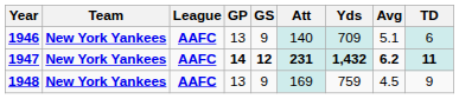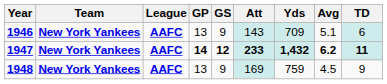 <table class=wikitable style="text-align:center;">
 <tr>
 <th>Year</th>
 <th>Team</th>
 <th>League</th>
 <th>GP</th>
 <th>GS</th>
 <th>Att</th>
 <th>Yds</th>
 <th>Avg</th>
 <th>TD</th>
 </tr>
 <tr>
 <td><strong><a href='#'>1946</a></strong></td>
 <td><strong><a href='#'>New York Yankees</a></strong></td>
 <td><strong><a href='#'>AAFC</a></strong></td>
 <td>13</td>
 <td>9</td>
-<td style="background:#cfecec; width:3em;">140</td>
+<td style="background:#cfecec; width:3em;">143</td>
 <td style="background:#cfecec; width:3em;">709</td>
 <td>5.1</td>
 <td style="background:#cfecec; width:3em;">6</td>
 </tr>
 <tr>
 <td><strong><a href='#'>1947</a></strong></td>
 <td><strong><a href='#'>New York Yankees</a></strong></td>
 <td><strong><a href='#'>AAFC</a></strong></td>
 <td><strong>14</strong></td>
 <td><strong>12</strong></td>
-<td style="background:#cfecec; width:3em;"><strong>231</strong></td>
+<td style="background:#cfecec; width:3em;"><strong>233</strong></td>
 <td style="background:#cfecec; width:3em;"><strong>1,432</strong></td>
 <td><strong>6.2</strong></td>
 <td style="background:#cfecec; width:3em;"><strong>11</strong></td>
 </tr>
 <tr>
 <td><strong><a href='#'>1948</a></strong></td>
 <td><strong><a href='#'>New York Yankees</a></strong></td>
 <td><strong><a href='#'>AAFC</a></strong></td>
 <td>13</td>
 <td>9</td>
 <td style="background:#cfecec; width:3em;">169</td>
 <td>759</td>
 <td>4.5</td>
 <td>9</td>
 </tr>
 </table>
